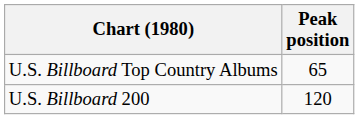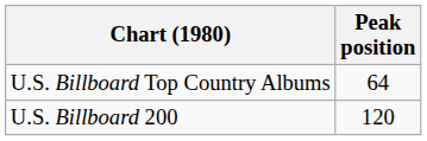 <table class="wikitable">
 <tr>
 <th>Chart (1980)</th>
 <th>Peak<br>position</th>
 </tr>
 <tr>
 <td>U.S. <em>Billboard</em> Top Country Albums</td>
-<td align="center">65</td>
+<td align="center">64</td>
 </tr>
 <tr>
 <td>U.S. <em>Billboard</em> 200</td>
 <td align="center">120</td>
 </tr>
 </table>
